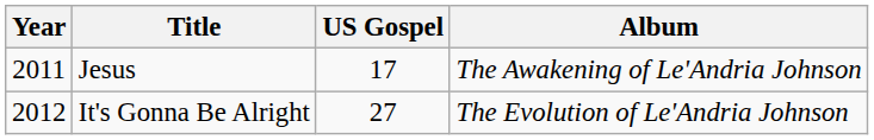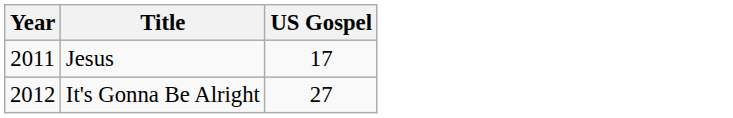 <table class="wikitable plainrowheaders" style="text-align:center;">
 <tr>
 <th>Year</th>
 <th>Title</th>
 <th>US Gospel</th>
-<th>Album</th>
 </tr>
 <tr>
 <td>2011</td>
 <td style="text-align:left;">Jesus</td>
 <td>17</td>
-<td style="text-align:left;"><em>The Awakening of Le'Andria Johnson</em></td>
 </tr>
 <tr>
 <td>2012</td>
 <td style="text-align:left;">It's Gonna Be Alright</td>
 <td>27</td>
-<td style="text-align:left;"><em>The Evolution of Le'Andria Johnson</em></td>
 </tr>
 </table>
